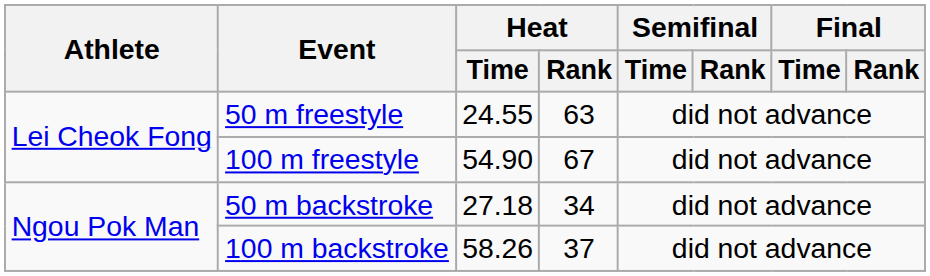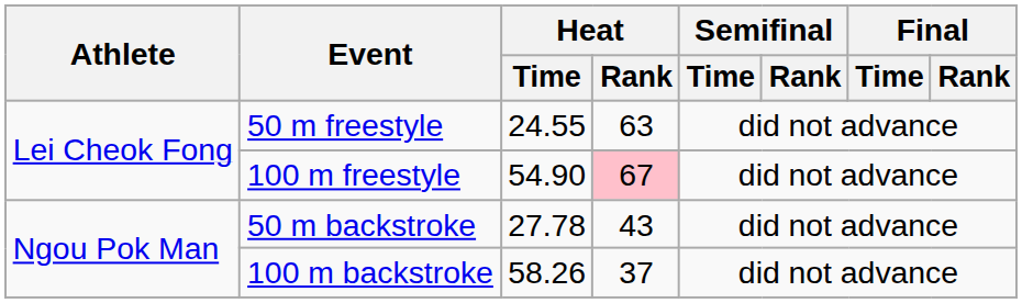 <table class=wikitable style="font-size:90%">
 <tr>
 <th rowspan="2">Athlete</th>
 <th rowspan="2">Event</th>
 <th colspan="2">Heat</th>
 <th colspan="2">Semifinal</th>
 <th colspan="2">Final</th>
 </tr>
 <tr style="font-size:95%">
 <th>Time</th>
 <th>Rank</th>
 <th>Time</th>
 <th>Rank</th>
 <th>Time</th>
 <th>Rank</th>
 </tr>
 <tr align=center>
 <td align=left rowspan=2><a href='#'>Lei Cheok Fong</a></td>
 <td align=left><a href='#'>50 m freestyle</a></td>
 <td>24.55</td>
 <td>63</td>
 <td colspan=4>did not advance</td>
 </tr>
 <tr align=center>
 <td align=left><a href='#'>100 m freestyle</a></td>
 <td>54.90</td>
-<td>67</td>
+<td style="background: pink;">67</td>
 <td colspan=4>did not advance</td>
 </tr>
 <tr align=center>
 <td align=left rowspan=2><a href='#'>Ngou Pok Man</a></td>
 <td align=left><a href='#'>50 m backstroke</a></td>
-<td>27.18</td>
-<td>34</td>
+<td>27.78</td>
+<td>43</td>
 <td colspan=4>did not advance</td>
 </tr>
 <tr align=center>
 <td align=left><a href='#'>100 m backstroke</a></td>
 <td>58.26</td>
 <td>37</td>
 <td colspan=4>did not advance</td>
 </tr>
 </table>
